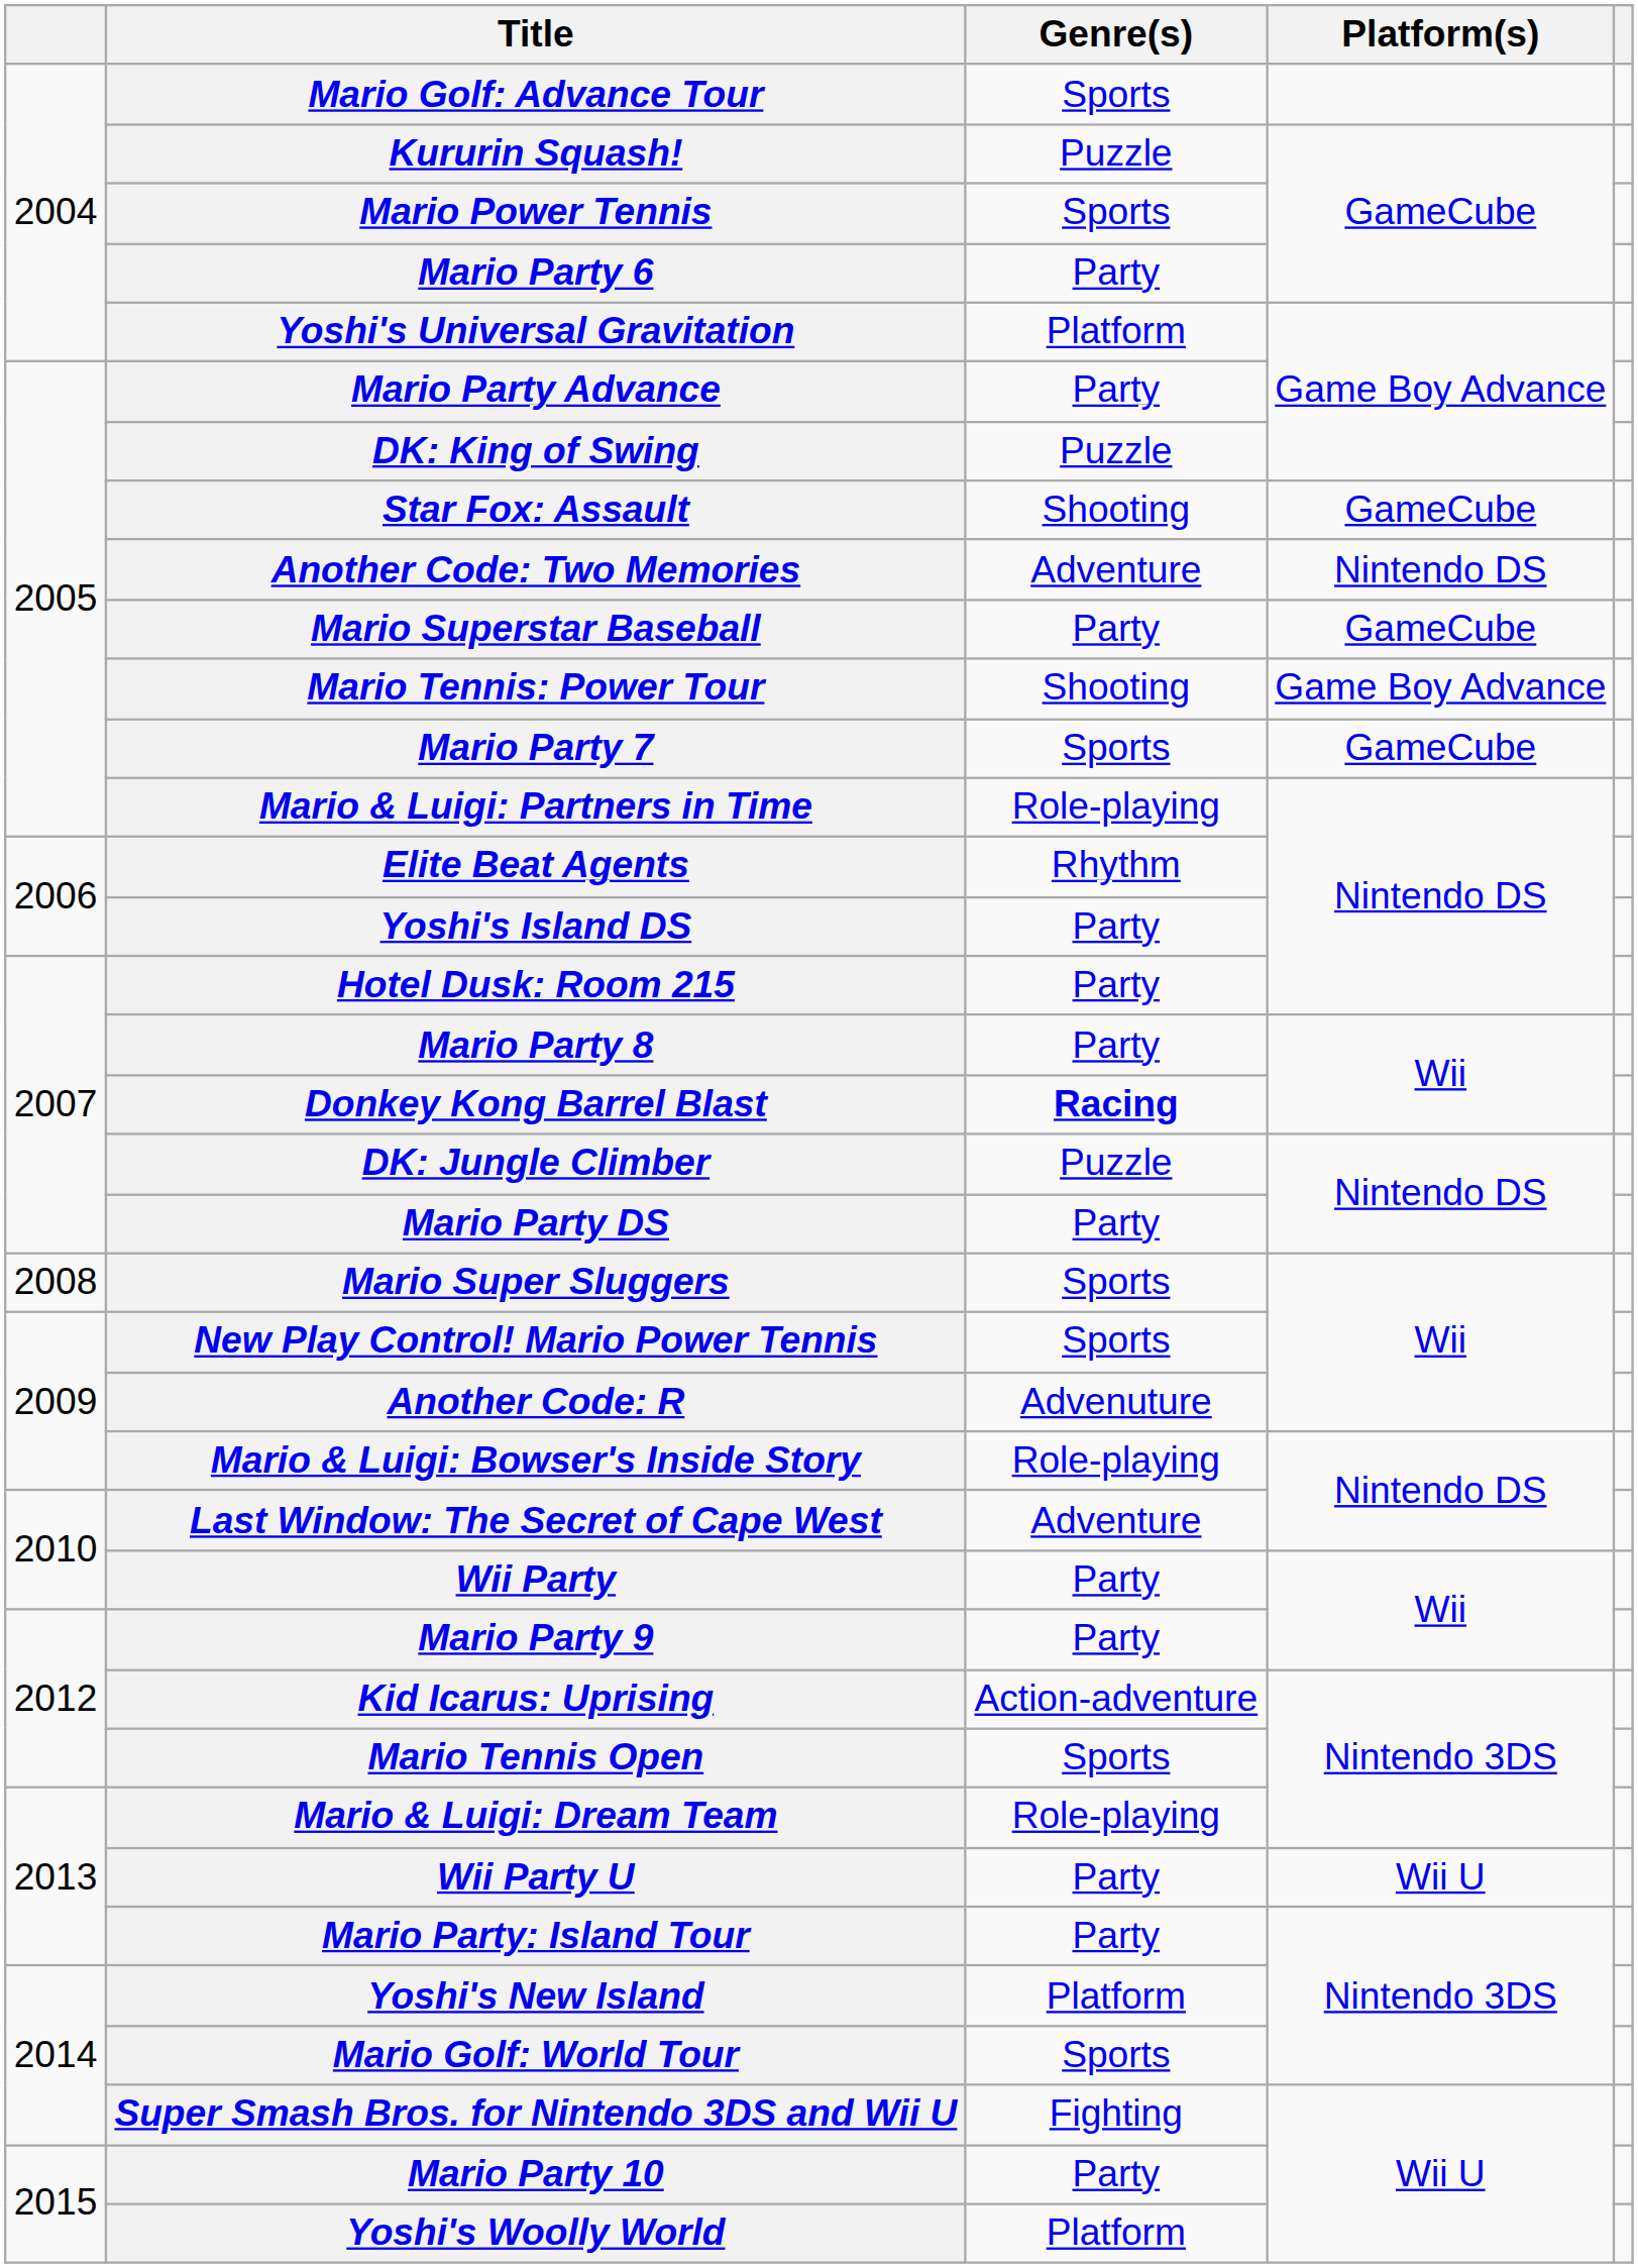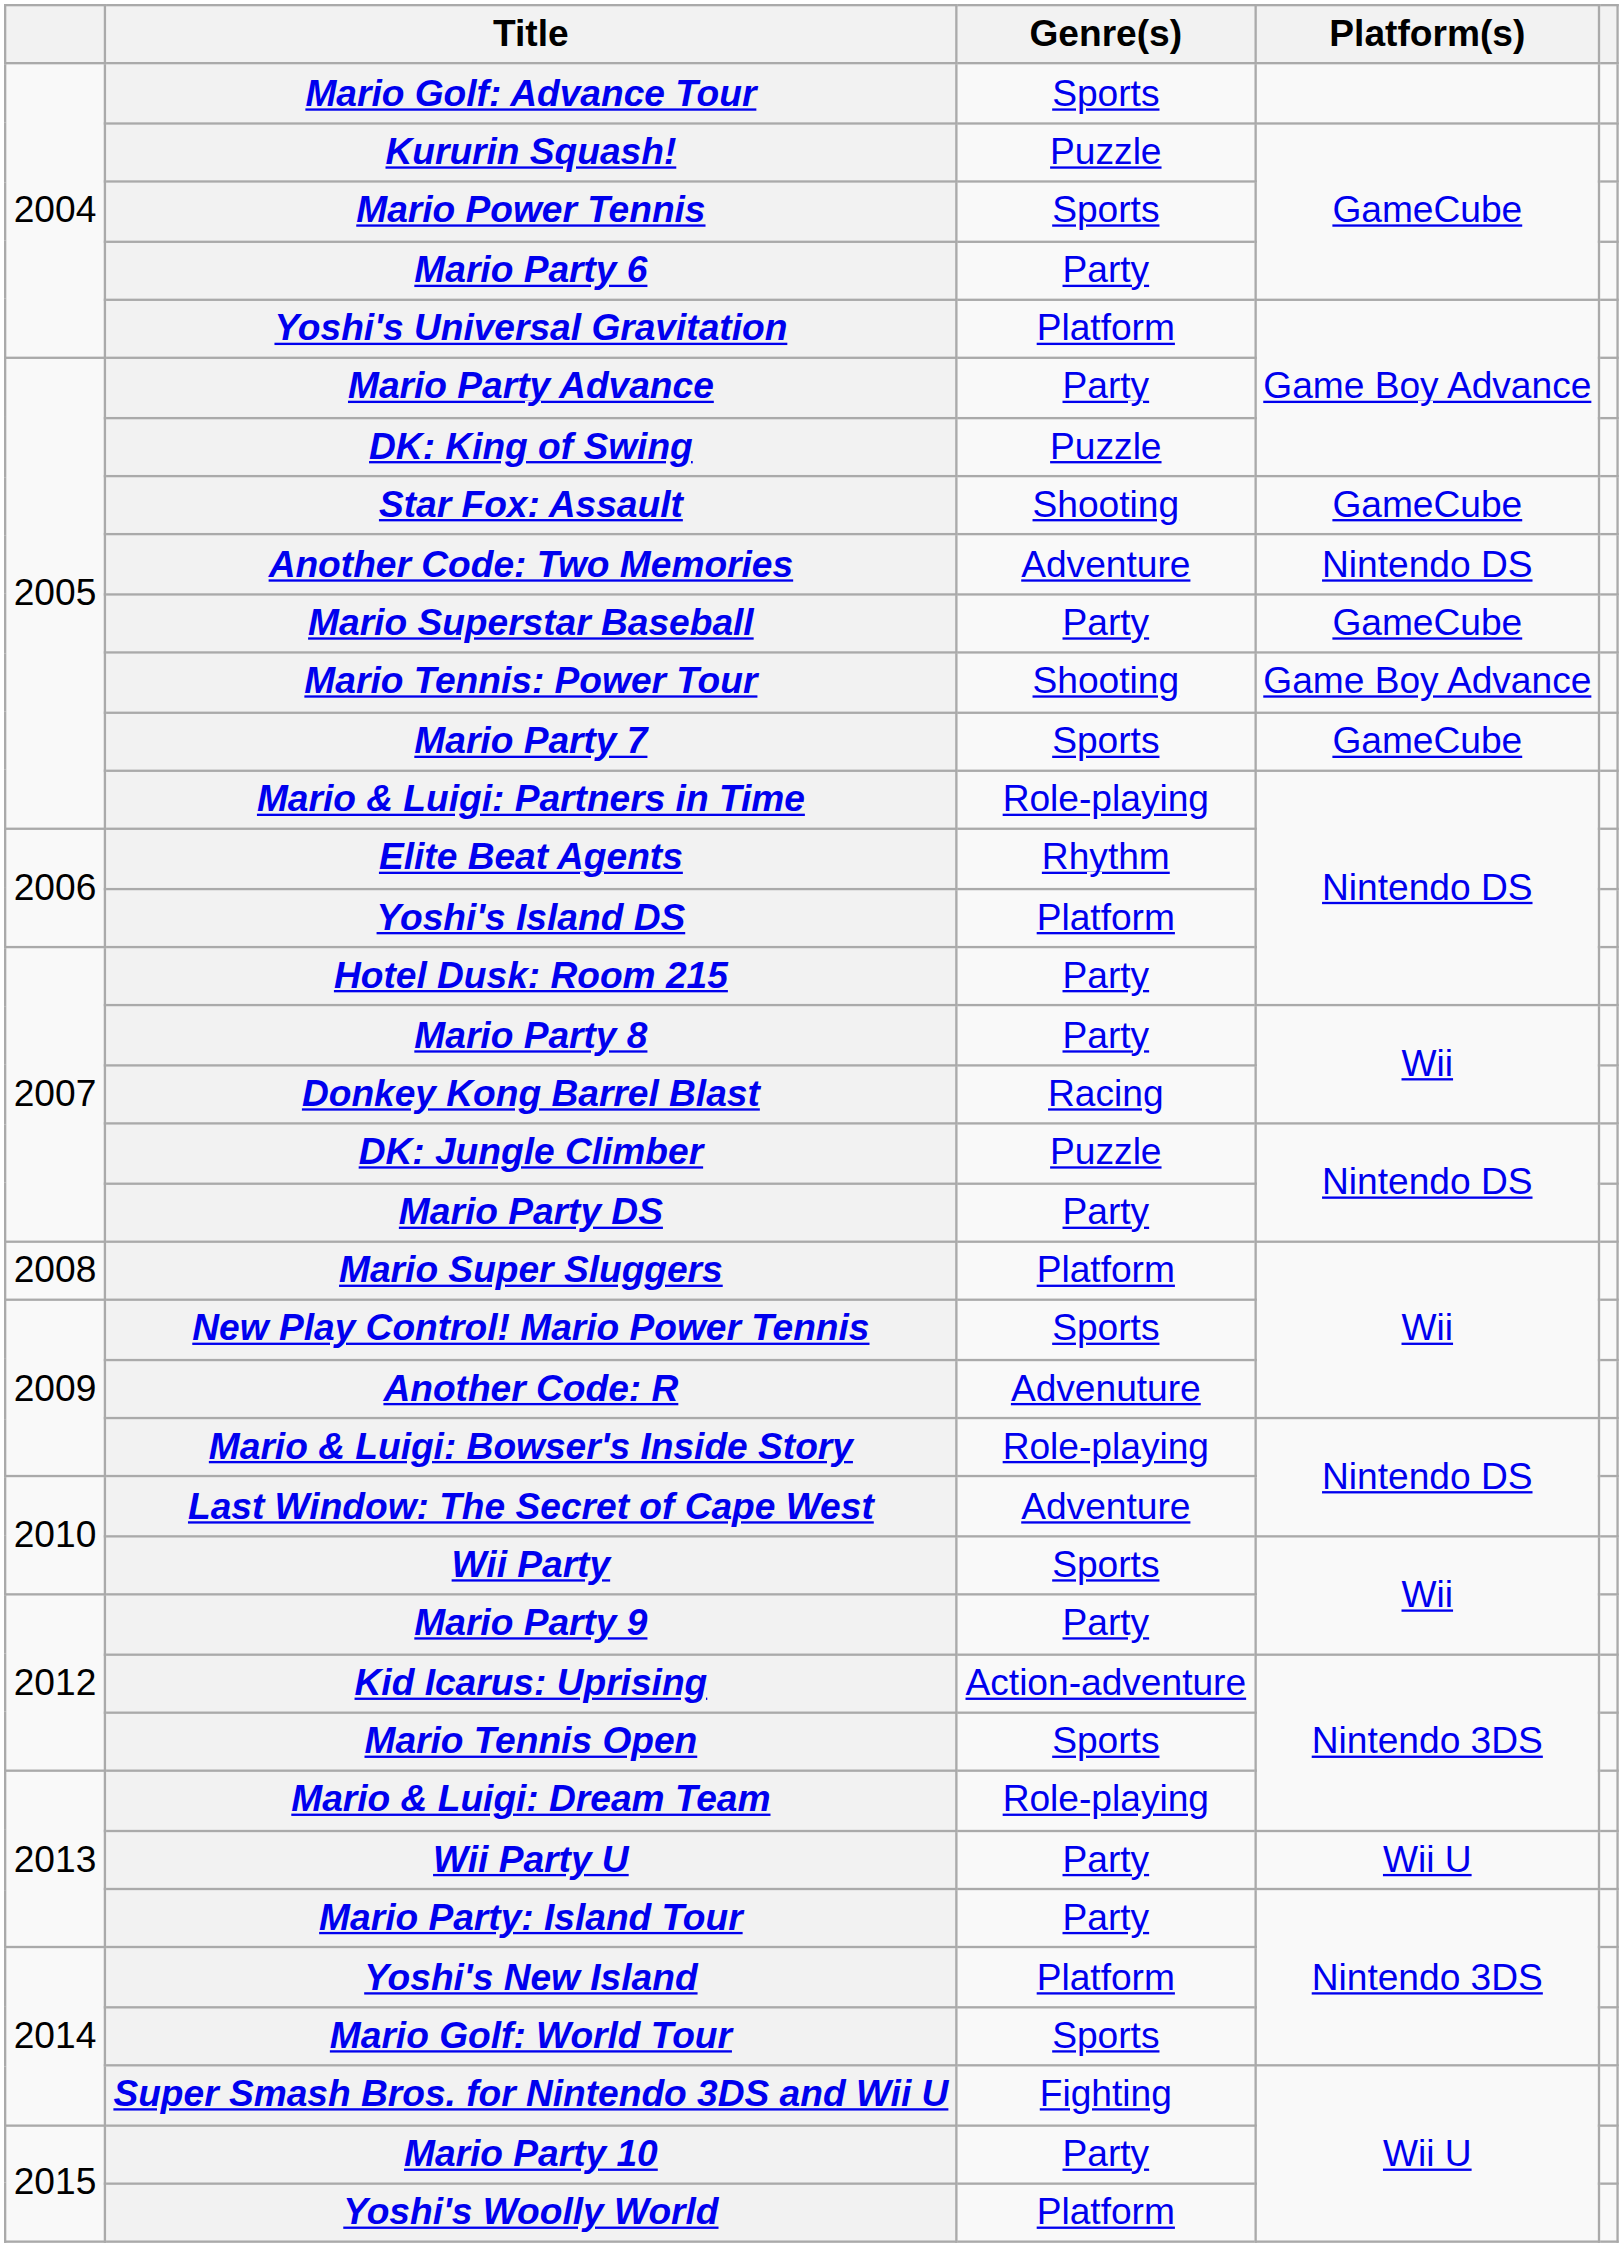 <table class="wikitable plainrowheaders sortable" style="text-align:center;">
 <tr>
 <th scope="col"></th>
 <th scope="col">Title</th>
 <th scope="col">Genre(s)</th>
 <th scope="col">Platform(s)</th>
 <th scope="col"></th>
 </tr>
 <tr>
 <td rowspan="5">2004</td>
 <th scope="row"><em><a href='#'>Mario Golf: Advance Tour</a></em></th>
 <td><a href='#'>Sports</a></td>
 <td></td>
 </tr>
 <tr>
 <th scope="row"><em><a href='#'>Kururin Squash!</a></em></th>
 <td><a href='#'>Puzzle</a></td>
 <td rowspan="3"><a href='#'>GameCube</a></td>
 <td></td>
 </tr>
 <tr>
 <th scope="row"><em><a href='#'>Mario Power Tennis</a></em></th>
 <td><a href='#'>Sports</a></td>
 <td></td>
 </tr>
 <tr>
 <th scope="row"><em><a href='#'>Mario Party 6</a></em></th>
 <td><a href='#'>Party</a></td>
 <td></td>
 </tr>
 <tr>
 <th scope="row"><em><a href='#'>Yoshi's Universal Gravitation</a></em></th>
 <td><a href='#'>Platform</a></td>
 <td rowspan="3"><a href='#'>Game Boy Advance</a></td>
 <td></td>
 </tr>
 <tr>
 <td rowspan="8">2005</td>
 <th scope="row"><em><a href='#'>Mario Party Advance</a></em></th>
 <td><a href='#'>Party</a></td>
 <td></td>
 </tr>
 <tr>
 <th scope="row"><em><a href='#'>DK: King of Swing</a></em></th>
 <td><a href='#'>Puzzle</a></td>
 <td></td>
 </tr>
 <tr>
 <th scope="row"><em><a href='#'>Star Fox: Assault</a></em></th>
 <td><a href='#'>Shooting</a></td>
 <td><a href='#'>GameCube</a></td>
 <td></td>
 </tr>
 <tr>
 <th scope="row"><em><a href='#'>Another Code: Two Memories</a></em></th>
 <td><a href='#'>Adventure</a></td>
 <td><a href='#'>Nintendo DS</a></td>
 <td></td>
 </tr>
 <tr>
 <th scope="row"><em><a href='#'>Mario Superstar Baseball</a></em></th>
 <td><a href='#'>Party</a></td>
 <td><a href='#'>GameCube</a></td>
 <td></td>
 </tr>
 <tr>
 <th scope="row"><em><a href='#'>Mario Tennis: Power Tour</a></em></th>
 <td><a href='#'>Shooting</a></td>
 <td><a href='#'>Game Boy Advance</a></td>
 <td></td>
 </tr>
 <tr>
 <th scope="row"><em><a href='#'>Mario Party 7</a></em></th>
 <td><a href='#'>Sports</a></td>
 <td><a href='#'>GameCube</a></td>
 <td></td>
 </tr>
 <tr>
 <th scope="row"><em><a href='#'>Mario & Luigi: Partners in Time</a></em></th>
 <td><a href='#'>Role-playing</a></td>
 <td rowspan="4"><a href='#'>Nintendo DS</a></td>
 <td></td>
 </tr>
 <tr>
 <td rowspan="2">2006</td>
 <th scope="row"><em><a href='#'>Elite Beat Agents</a></em></th>
 <td><a href='#'>Rhythm</a></td>
 <td></td>
 </tr>
 <tr>
 <th scope="row"><em><a href='#'>Yoshi's Island DS</a></em></th>
-<td><a href='#'>Party</a></td>
+<td><a href='#'>Platform</a></td>
 <td></td>
 </tr>
 <tr>
 <td rowspan="5">2007</td>
 <th scope="row"><em><a href='#'>Hotel Dusk: Room 215</a></em></th>
 <td><a href='#'>Party</a></td>
 <td></td>
 </tr>
 <tr>
 <th scope="row"><em><a href='#'>Mario Party 8</a></em></th>
 <td><a href='#'>Party</a></td>
 <td rowspan="2"><a href='#'>Wii</a></td>
 <td></td>
 </tr>
 <tr>
 <th scope="row"><em><a href='#'>Donkey Kong Barrel Blast</a></em></th>
-<td><strong><a href='#'>Racing</a></strong></td>
+<td><a href='#'>Racing</a></td>
 <td></td>
 </tr>
 <tr>
 <th scope="row"><em><a href='#'>DK: Jungle Climber</a></em></th>
 <td><a href='#'>Puzzle</a></td>
 <td rowspan="2"><a href='#'>Nintendo DS</a></td>
 <td></td>
 </tr>
 <tr>
 <th scope="row"><em><a href='#'>Mario Party DS</a></em></th>
 <td><a href='#'>Party</a></td>
 <td></td>
 </tr>
 <tr>
 <td>2008</td>
 <th scope="row"><em><a href='#'>Mario Super Sluggers</a></em></th>
-<td><a href='#'>Sports</a></td>
+<td><a href='#'>Platform</a></td>
 <td rowspan="3"><a href='#'>Wii</a></td>
 <td></td>
 </tr>
 <tr>
 <td rowspan="3">2009</td>
 <th scope="row"><em><a href='#'>New Play Control! Mario Power Tennis</a></em></th>
 <td><a href='#'>Sports</a></td>
 <td></td>
 </tr>
 <tr>
 <th scope="row"><em><a href='#'>Another Code: R</a></em></th>
 <td><a href='#'>Advenuture</a></td>
 <td></td>
 </tr>
 <tr>
 <th scope="row"><em><a href='#'>Mario & Luigi: Bowser's Inside Story</a></em></th>
 <td><a href='#'>Role-playing</a></td>
 <td rowspan="2"><a href='#'>Nintendo DS</a></td>
 <td></td>
 </tr>
 <tr>
 <td rowspan="2">2010</td>
 <th scope="row"><em><a href='#'>Last Window: The Secret of Cape West</a></em></th>
 <td><a href='#'>Adventure</a></td>
 <td></td>
 </tr>
 <tr>
 <th scope="row"><em><a href='#'>Wii Party</a></em></th>
-<td><a href='#'>Party</a></td>
+<td><a href='#'>Sports</a></td>
 <td rowspan="2"><a href='#'>Wii</a></td>
 <td></td>
 </tr>
 <tr>
 <td rowspan="3">2012</td>
 <th scope="row"><em><a href='#'>Mario Party 9</a></em></th>
 <td><a href='#'>Party</a></td>
 <td></td>
 </tr>
 <tr>
 <th scope="row"><em><a href='#'>Kid Icarus: Uprising</a></em></th>
 <td><a href='#'>Action-adventure</a></td>
 <td rowspan="3"><a href='#'>Nintendo 3DS</a></td>
 <td></td>
 </tr>
 <tr>
 <th scope="row"><em><a href='#'>Mario Tennis Open</a></em></th>
 <td><a href='#'>Sports</a></td>
 <td></td>
 </tr>
 <tr>
 <td rowspan="3">2013</td>
 <th scope="row"><em><a href='#'>Mario & Luigi: Dream Team</a></em></th>
 <td><a href='#'>Role-playing</a></td>
 <td></td>
 </tr>
 <tr>
 <th scope="row"><em><a href='#'>Wii Party U</a></em></th>
 <td><a href='#'>Party</a></td>
 <td><a href='#'>Wii U</a></td>
 <td></td>
 </tr>
 <tr>
 <th scope="row"><em><a href='#'>Mario Party: Island Tour</a></em></th>
 <td><a href='#'>Party</a></td>
 <td rowspan="4"><a href='#'>Nintendo 3DS</a></td>
 <td></td>
 </tr>
 <tr>
 <td rowspan="4">2014</td>
 <th scope="row"><em><a href='#'>Yoshi's New Island</a></em></th>
 <td><a href='#'>Platform</a></td>
 <td></td>
 </tr>
 <tr>
 <th scope="row"><em><a href='#'>Mario Golf: World Tour</a></em></th>
 <td><a href='#'>Sports</a></td>
 <td></td>
 </tr>
 <tr>
 <th scope="row" rowspan="2"><em><a href='#'>Super Smash Bros. for Nintendo 3DS and Wii U</a></em></th>
 <td rowspan="2"><a href='#'>Fighting</a></td>
 <td rowspan="2"></td>
 </tr>
 <tr>
 <td rowspan="3"><a href='#'>Wii U</a></td>
 </tr>
 <tr>
 <td rowspan="2">2015</td>
 <th scope="row"><em><a href='#'>Mario Party 10</a></em></th>
 <td><a href='#'>Party</a></td>
 <td></td>
 </tr>
 <tr>
 <th scope="row"><em><a href='#'>Yoshi's Woolly World</a></em></th>
 <td><a href='#'>Platform</a></td>
 <td></td>
 </tr>
 </table>
